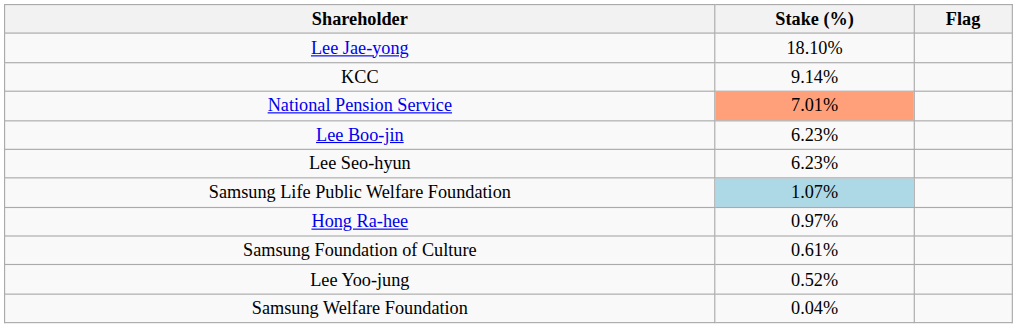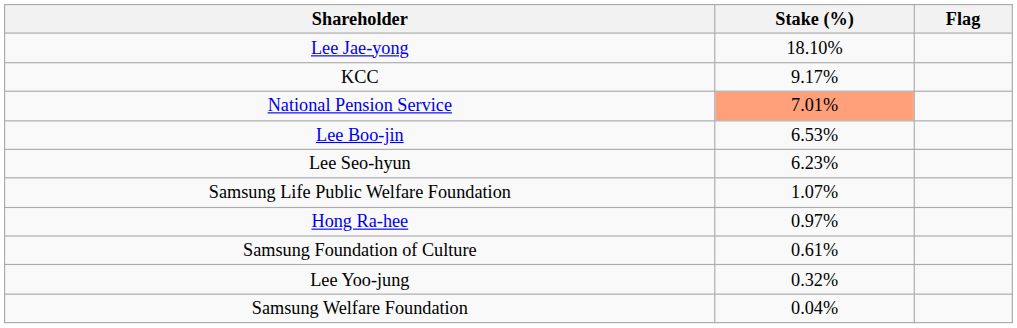 <table class="wikitable" style="text-align:center; width:70%;">
 <tr>
 <th>Shareholder</th>
 <th>Stake (%)</th>
 <th>Flag</th>
 </tr>
 <tr>
 <td><a href='#'>Lee Jae-yong</a></td>
 <td>18.10%</td>
 <td></td>
 </tr>
 <tr>
 <td>KCC</td>
-<td>9.14%</td>
+<td>9.17%</td>
 <td></td>
 </tr>
 <tr>
 <td><a href='#'>National Pension Service</a></td>
 <td style="background: lightsalmon;">7.01%</td>
 <td></td>
 </tr>
 <tr>
 <td><a href='#'>Lee Boo-jin</a></td>
-<td>6.23%</td>
+<td>6.53%</td>
 <td></td>
 </tr>
 <tr>
 <td>Lee Seo-hyun</td>
 <td>6.23%</td>
 <td></td>
 </tr>
 <tr>
 <td>Samsung Life Public Welfare Foundation</td>
-<td style="background: lightblue;">1.07%</td>
+<td>1.07%</td>
 <td></td>
 </tr>
 <tr>
 <td><a href='#'>Hong Ra-hee</a></td>
 <td>0.97%</td>
 <td></td>
 </tr>
 <tr>
 <td>Samsung Foundation of Culture</td>
 <td>0.61%</td>
 <td></td>
 </tr>
 <tr>
 <td>Lee Yoo-jung</td>
-<td>0.52%</td>
+<td>0.32%</td>
 <td></td>
 </tr>
 <tr>
 <td>Samsung Welfare Foundation</td>
 <td>0.04%</td>
 <td></td>
 </tr>
 </table>
